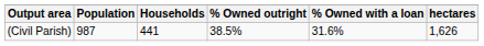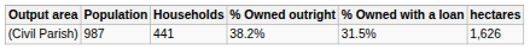 <table class="wikitable">
 <tr>
 </tr>
 <tr>
 <th>Output area</th>
 <th>Population</th>
 <th>Households</th>
 <th>% Owned outright</th>
 <th>% Owned with a loan</th>
 <th>hectares</th>
 </tr>
 <tr>
 <td>(Civil Parish)</td>
 <td>987</td>
 <td>441</td>
-<td>38.5%</td>
-<td>31.6%</td>
+<td>38.2%</td>
+<td>31.5%</td>
 <td>1,626</td>
 </tr>
 </table>
